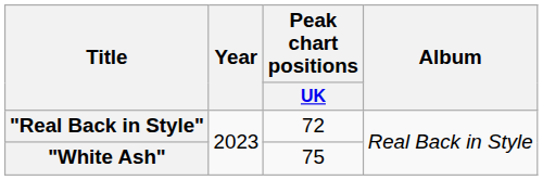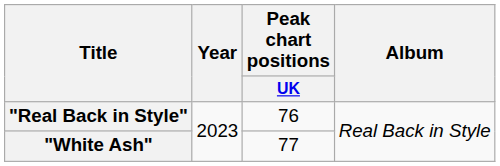 <table class="wikitable plainrowheaders" style="text-align:center;">
 <tr>
 <th scope="col" rowspan="2">Title</th>
 <th scope="col" rowspan="2">Year</th>
 <th scope="col" colspan="1">Peak chart positions</th>
 <th scope="col" rowspan="2">Album</th>
 </tr>
 <tr>
 <th scope="col" style="width:3em;font-size:85%;"><a href='#'>UK</a><br></th>
 </tr>
 <tr>
 <th scope="row">"Real Back in Style"</th>
 <td rowspan="2">2023</td>
-<td>72</td>
+<td>76</td>
 <td rowspan="2"><em>Real Back in Style</em></td>
 </tr>
 <tr>
 <th scope="row">"White Ash"</th>
-<td>75</td>
+<td>77</td>
 </tr>
 </table>
